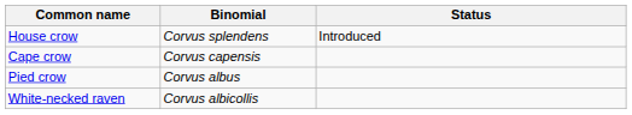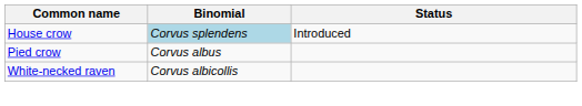 <table width=60% class="wikitable">
 <tr>
 <th width=25%>Common name</th>
 <th width=25%>Binomial</th>
 <th width=50%>Status</th>
 </tr>
 <tr>
 <td><a href='#'>House crow</a></td>
-<td><em>Corvus splendens</em></td>
+<td style="background: lightblue;"><em>Corvus splendens</em></td>
 <td>Introduced</td>
-</tr>
-<tr>
-<td><a href='#'>Cape crow</a></td>
-<td><em>Corvus capensis</em></td>
-<td></td>
 </tr>
 <tr>
 <td><a href='#'>Pied crow</a></td>
 <td><em>Corvus albus</em></td>
 <td></td>
 </tr>
 <tr>
 <td><a href='#'>White-necked raven</a></td>
 <td><em>Corvus albicollis</em></td>
 <td></td>
 </tr>
 </table>
